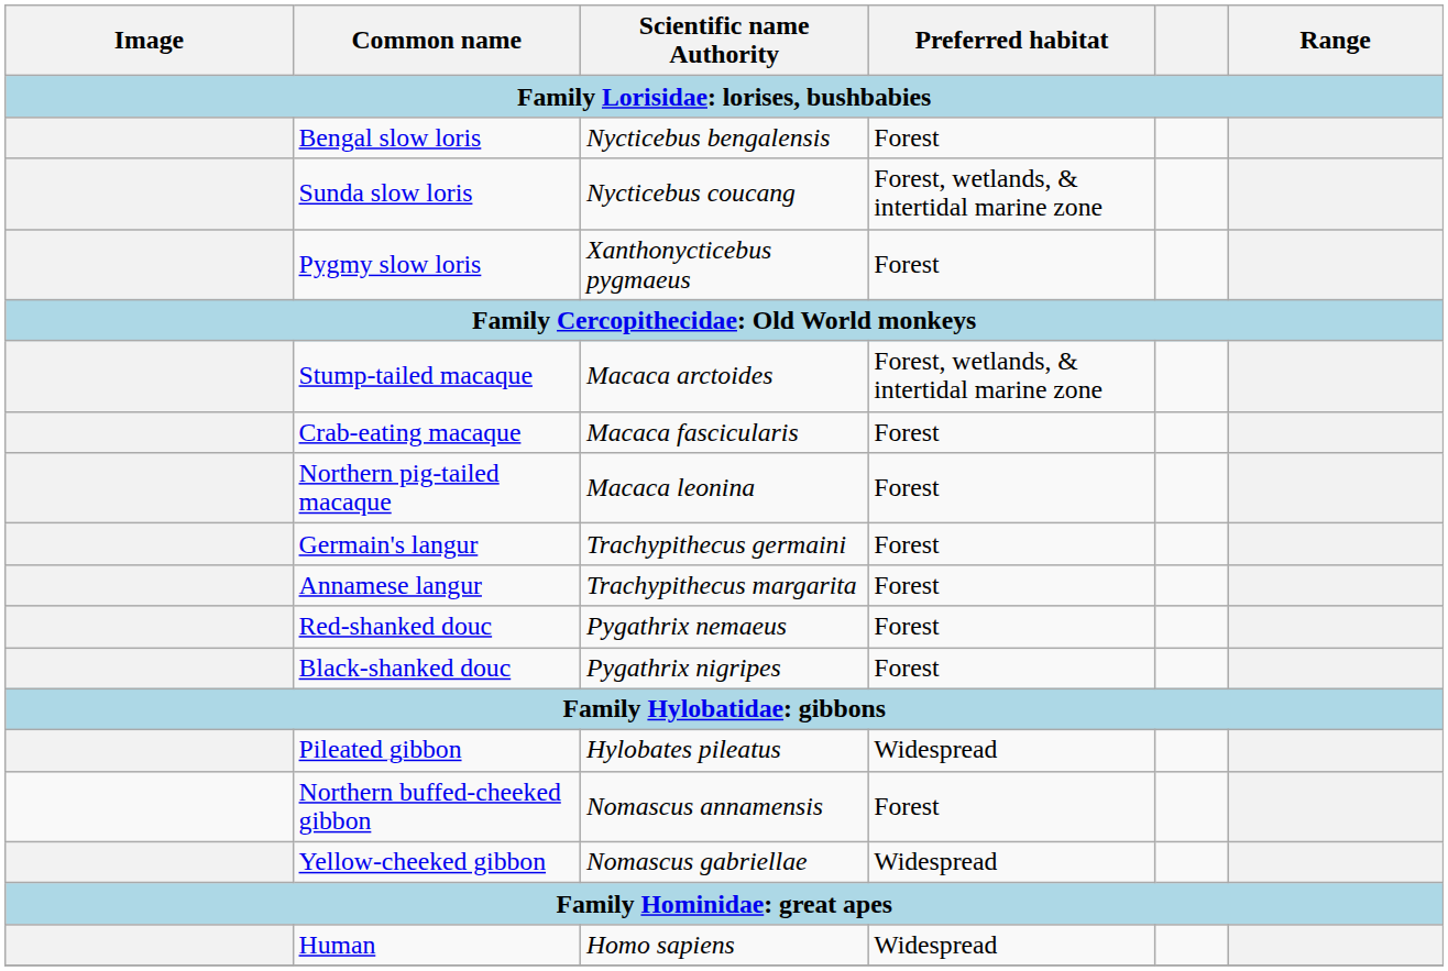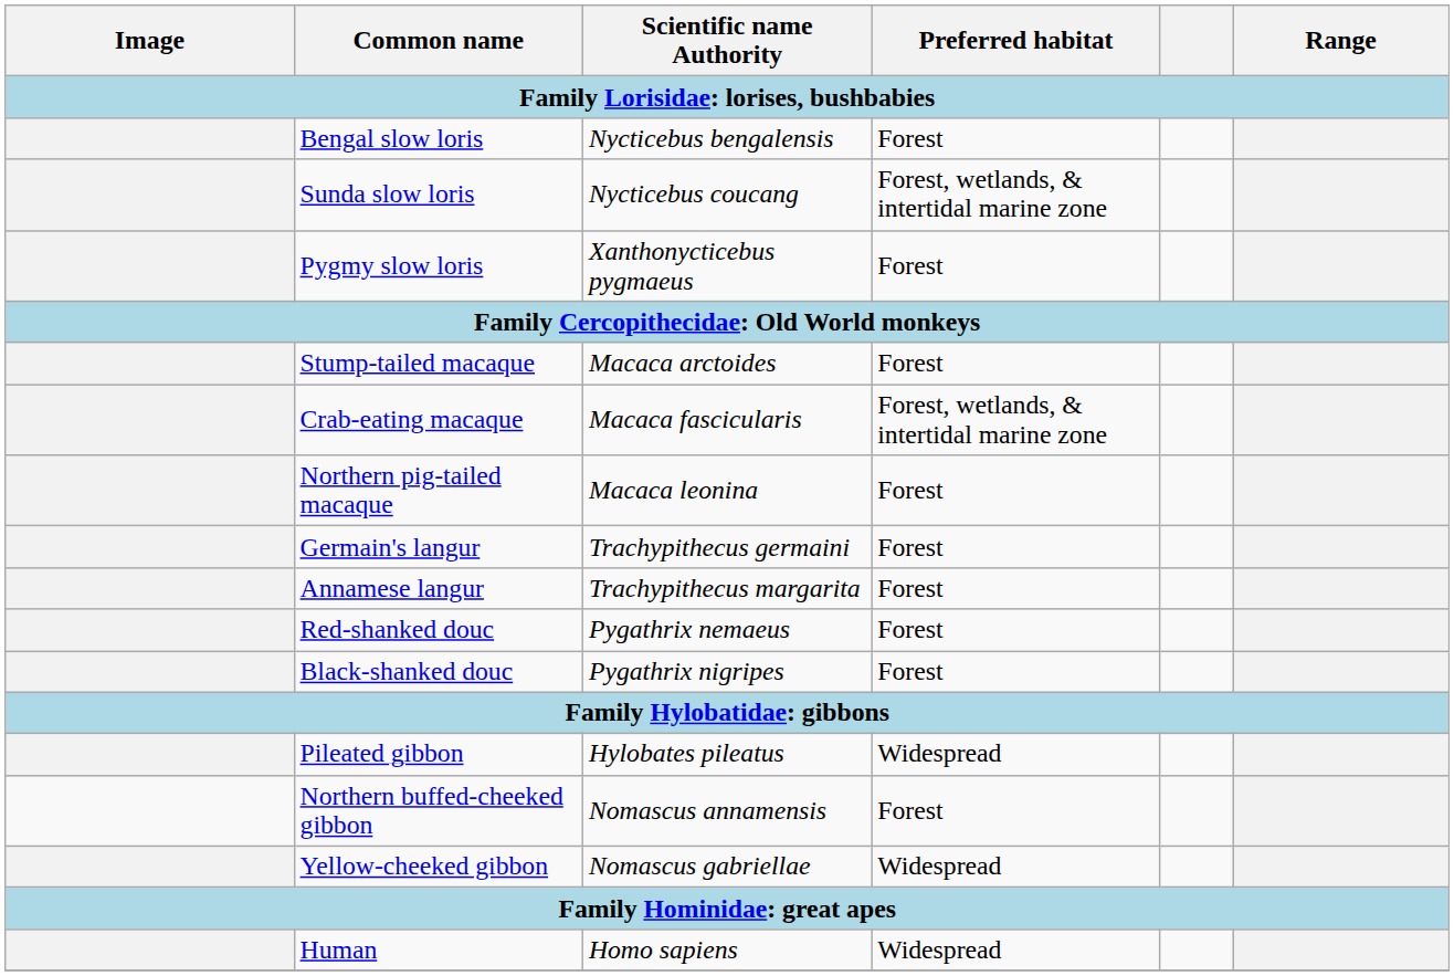 <table width=100% class="wikitable unsortable plainrowheaders">
 <tr>
 <th width="20%" style="text-align: center;">Image</th>
 <th width="20%">Common name</th>
 <th width="20%">Scientific name<br>Authority</th>
 <th width="20%">Preferred habitat</th>
 <th width="5%"></th>
 <th width="15%">Range</th>
 </tr>
 <tr>
 <td style="text-align:center;background:lightblue;" colspan=6><strong>Family <a href='#'>Lorisidae</a>: lorises, bushbabies</strong></td>
 </tr>
 <tr>
 <th style="text-align: center;"></th>
 <td><a href='#'>Bengal slow loris</a></td>
 <td><em>Nycticebus bengalensis</em><br></td>
 <td>Forest</td>
 <td><br></td>
 <th style="text-align: center;"></th>
 </tr>
 <tr>
 <th style="text-align: center;"></th>
 <td><a href='#'>Sunda slow loris</a></td>
 <td><em>Nycticebus coucang</em><br></td>
 <td>Forest, wetlands, & intertidal marine zone</td>
 <td><br></td>
 <th style="text-align: center;"></th>
 </tr>
 <tr>
 <th style="text-align: center;"></th>
 <td><a href='#'>Pygmy slow loris</a></td>
 <td><em>Xanthonycticebus pygmaeus</em><br></td>
 <td>Forest</td>
 <td><br></td>
 <th style="text-align: center;"></th>
 </tr>
 <tr>
 <td style="text-align:center;background:lightblue;" colspan=6><strong>Family <a href='#'>Cercopithecidae</a>: Old World monkeys</strong></td>
 </tr>
 <tr>
 <th style="text-align: center;"></th>
 <td><a href='#'>Stump-tailed macaque</a></td>
 <td><em>Macaca arctoides</em><br></td>
-<td>Forest, wetlands, & intertidal marine zone</td>
+<td>Forest</td>
 <td><br></td>
 <th style="text-align: center;"></th>
 </tr>
 <tr>
 <th style="text-align: center;"></th>
 <td><a href='#'>Crab-eating macaque</a></td>
 <td><em>Macaca fascicularis</em><br></td>
-<td>Forest</td>
+<td>Forest, wetlands, & intertidal marine zone</td>
 <td><br></td>
 <th style="text-align: center;"></th>
 </tr>
 <tr>
 <th style="text-align: center;"></th>
 <td><a href='#'>Northern pig-tailed macaque</a></td>
 <td><em>Macaca leonina</em><br></td>
 <td>Forest</td>
 <td><br></td>
 <th style="text-align: center;"></th>
 </tr>
 <tr>
 <th style="text-align: center;"></th>
 <td><a href='#'>Germain's langur</a></td>
 <td><em>Trachypithecus germaini</em><br></td>
 <td>Forest</td>
 <td><br></td>
 <th style="text-align: center;"></th>
 </tr>
 <tr>
 <th style="text-align: center;"></th>
 <td><a href='#'>Annamese langur</a></td>
 <td><em>Trachypithecus margarita</em><br></td>
 <td>Forest</td>
 <td><br></td>
 <th style="text-align: center;"></th>
 </tr>
 <tr>
 <th style="text-align: center;"></th>
 <td><a href='#'>Red-shanked douc</a></td>
 <td><em>Pygathrix nemaeus</em><br></td>
 <td>Forest</td>
 <td><br></td>
 <th style="text-align: center;"></th>
 </tr>
 <tr>
 <th style="text-align: center;"></th>
 <td><a href='#'>Black-shanked douc</a></td>
 <td><em>Pygathrix nigripes</em><br></td>
 <td>Forest</td>
 <td><br></td>
 <th style="text-align: center;"></th>
 </tr>
 <tr>
 <td style="text-align:center;background:lightblue;" colspan=6><strong>Family <a href='#'>Hylobatidae</a>: gibbons</strong></td>
 </tr>
 <tr>
 <th style="text-align: center;"></th>
 <td><a href='#'>Pileated gibbon</a></td>
 <td><em>Hylobates pileatus</em><br></td>
 <td>Widespread</td>
 <td><br></td>
 <th style="text-align: center;"></th>
 </tr>
 <tr>
 <td></td>
 <td><a href='#'>Northern buffed-cheeked gibbon</a></td>
 <td><em>Nomascus annamensis</em><br></td>
 <td>Forest</td>
 <td><br></td>
 <th style="text-align: center;"></th>
 </tr>
 <tr>
 <th style="text-align: center;"></th>
 <td><a href='#'>Yellow-cheeked gibbon</a></td>
 <td><em>Nomascus gabriellae</em><br></td>
 <td>Widespread</td>
 <td><br></td>
 <th style="text-align: center;"></th>
 </tr>
 <tr>
 <td style="text-align:center;background:lightblue;" colspan=6><strong>Family <a href='#'>Hominidae</a>: great apes</strong></td>
 </tr>
 <tr>
 <th style="text-align: center;"></th>
 <td><a href='#'>Human</a></td>
 <td><em>Homo sapiens</em><br></td>
 <td>Widespread</td>
 <td><br></td>
 <th style="text-align: center;"></th>
 </tr>
 <tr>
 </tr>
 </table>
